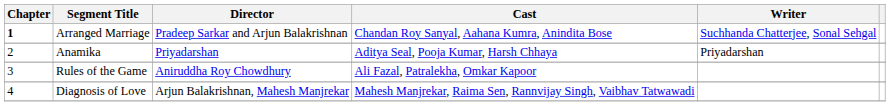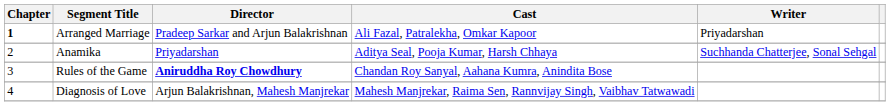 <table class="wikitable sortable" style="background:#ffffff;">
 <tr>
 <th>Chapter</th>
 <th>Segment Title</th>
 <th>Director</th>
 <th>Cast</th>
 <th>Writer</th>
 <th></th>
 </tr>
 <tr>
 <td><strong>1</strong></td>
 <td>Arranged Marriage</td>
 <td><a href='#'>Pradeep Sarkar</a> and Arjun Balakrishnan</td>
-<td><a href='#'>Chandan Roy Sanyal</a>, <a href='#'>Aahana Kumra</a>, <a href='#'>Anindita Bose</a></td>
-<td><a href='#'>Suchhanda Chatterjee</a>, <a href='#'>Sonal Sehgal</a></td>
+<td><a href='#'>Ali Fazal</a>, <a href='#'>Patralekha</a>, <a href='#'>Omkar Kapoor</a></td>
+<td>Priyadarshan</td>
 <td></td>
 </tr>
 <tr>
 </tr>
 <tr>
 <td>2</td>
 <td>Anamika</td>
 <td><a href='#'>Priyadarshan</a></td>
 <td><a href='#'>Aditya Seal</a>, <a href='#'>Pooja Kumar</a>, <a href='#'>Harsh Chhaya</a></td>
-<td>Priyadarshan</td>
+<td><a href='#'>Suchhanda Chatterjee</a>, <a href='#'>Sonal Sehgal</a></td>
 <td></td>
 </tr>
 <tr>
 </tr>
 <tr>
 <td>3</td>
 <td>Rules of the Game</td>
-<td><a href='#'>Aniruddha Roy Chowdhury</a></td>
-<td><a href='#'>Ali Fazal</a>, <a href='#'>Patralekha</a>, <a href='#'>Omkar Kapoor</a></td>
+<td><strong><a href='#'>Aniruddha Roy Chowdhury</a></strong></td>
+<td><a href='#'>Chandan Roy Sanyal</a>, <a href='#'>Aahana Kumra</a>, <a href='#'>Anindita Bose</a></td>
 <td></td>
 <td></td>
 </tr>
 <tr>
 </tr>
 <tr>
 <td>4</td>
 <td>Diagnosis of Love</td>
 <td>Arjun Balakrishnan, <a href='#'>Mahesh Manjrekar</a></td>
 <td><a href='#'>Mahesh Manjrekar</a>, <a href='#'>Raima Sen</a>, <a href='#'>Rannvijay Singh</a>, <a href='#'>Vaibhav Tatwawadi</a></td>
 <td></td>
 <td></td>
 </tr>
 <tr>
 </tr>
 </table>
